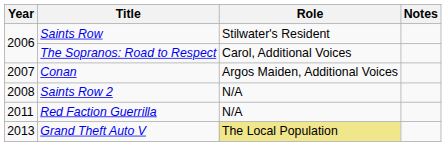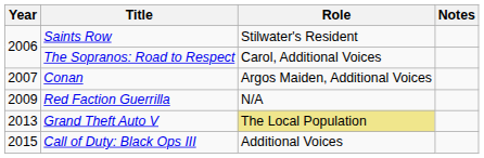 <table class="wikitable plainrowheaders sortable" style="margin-right: 0;">
 <tr>
 <th>Year</th>
 <th>Title</th>
 <th>Role</th>
 <th>Notes</th>
 </tr>
 <tr>
 <td rowspan=2>2006</td>
 <td><em><a href='#'>Saints Row</a></em></td>
 <td>Stilwater's Resident</td>
 <td></td>
 </tr>
 <tr>
 <td><em><a href='#'>The Sopranos: Road to Respect</a></em></td>
 <td>Carol, Additional Voices</td>
 <td></td>
 </tr>
 <tr>
 <td>2007</td>
 <td><em><a href='#'>Conan</a></em></td>
 <td>Argos Maiden, Additional Voices</td>
 <td></td>
 </tr>
 <tr>
-<td>2008</td>
-<td><em><a href='#'>Saints Row 2</a></em></td>
-<td>N/A</td>
-<td></td>
-</tr>
-<tr>
-<td>2011</td>
+<td>2009</td>
 <td><em><a href='#'>Red Faction Guerrilla</a></em></td>
 <td>N/A</td>
 <td></td>
 </tr>
 <tr>
 <td>2013</td>
 <td><em><a href='#'>Grand Theft Auto V</a></em></td>
 <td style="background: khaki;">The Local Population</td>
 <td></td>
 </tr>
+<tr>
+<td>2015</td>
+<td><em><a href='#'>Call of Duty: Black Ops III</a></em></td>
+<td>Additional Voices</td>
+<td></td>
+</tr>
 </table>
